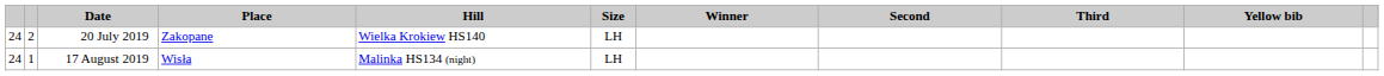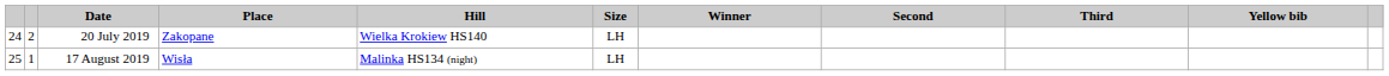 <table class="wikitable plainrowheaders" style="background:#fff; font-size:86%; line-height:16px; border:grey solid 1px; border-collapse:collapse;">
 <tr style="background:#ccc; text-align:center;">
 <th scope="col" style="background:#ccc; width=20 px;"></th>
 <th scope="col" style="background:#ccc; width=30 px;"></th>
 <th scope="col" style="background:#ccc; width:120px;">Date</th>
 <th scope="col" style="background:#ccc; width:200px;">Place</th>
 <th scope="col" style="background:#ccc; width:240px;">Hill</th>
 <th scope="col" style="background:#ccc; width:40px;">Size</th>
 <th scope="col" style="background:#ccc; width:185px;">Winner</th>
 <th scope="col" style="background:#ccc; width:185px;">Second</th>
 <th scope="col" style="background:#ccc; width:185px;">Third</th>
 <th scope="col" style="background:#ccc; width:180px;">Yellow bib</th>
 <th scope="col" style="background:#ccc; width:10px;"></th>
 </tr>
 <tr>
 <td align=center>24</td>
 <td align=center>2</td>
 <td align=right>20 July 2019  </td>
 <td> <a href='#'>Zakopane</a></td>
 <td><a href='#'>Wielka Krokiew</a> HS140</td>
 <td align=center>LH</td>
 <td></td>
 <td></td>
 <td></td>
 <td></td>
 <td></td>
 </tr>
 <tr>
-<td align=center>24</td>
+<td align=center>25</td>
 <td align=center>1</td>
 <td align=right>17 August 2019  </td>
 <td> <a href='#'>Wisła</a></td>
 <td><a href='#'>Malinka</a> HS134 <small>(night)</small></td>
 <td align=center>LH</td>
 <td></td>
 <td></td>
 <td></td>
 <td></td>
 <td></td>
 </tr>
 </table>
